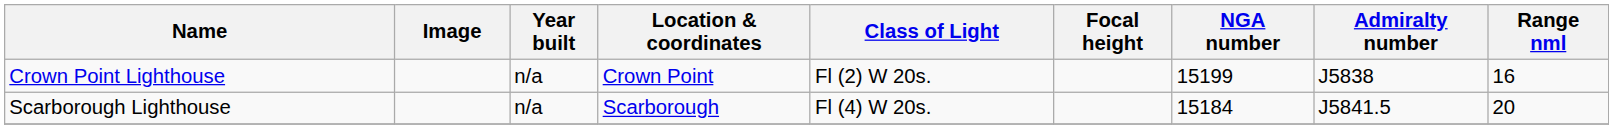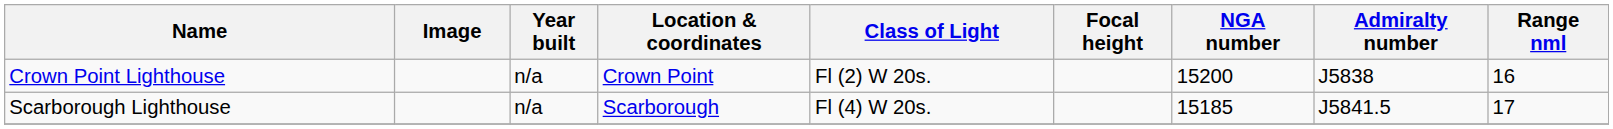 <table class="wikitable sortable" style="width:100%">
 <tr>
 <th>Name</th>
 <th>Image</th>
 <th>Year<br>built</th>
 <th>Location &<br> coordinates</th>
 <th><a href='#'>Class of Light</a></th>
 <th>Focal<br>height</th>
 <th><a href='#'>NGA</a><br>number</th>
 <th><a href='#'>Admiralty</a><br>number</th>
 <th>Range<br><a href='#'>nml</a></th>
 </tr>
 <tr>
 <td><a href='#'>Crown Point Lighthouse</a></td>
 <td></td>
 <td>n/a</td>
 <td><a href='#'>Crown Point</a><br></td>
 <td>Fl (2) W 20s.</td>
 <td></td>
-<td>15199</td>
+<td>15200</td>
 <td>J5838</td>
 <td>16</td>
 </tr>
 <tr>
 <td>Scarborough Lighthouse</td>
 <td></td>
 <td>n/a</td>
 <td><a href='#'>Scarborough</a><br></td>
 <td>Fl (4) W 20s.</td>
 <td></td>
-<td>15184</td>
+<td>15185</td>
 <td>J5841.5</td>
-<td>20</td>
+<td>17</td>
 </tr>
 <tr>
 </tr>
 </table>
